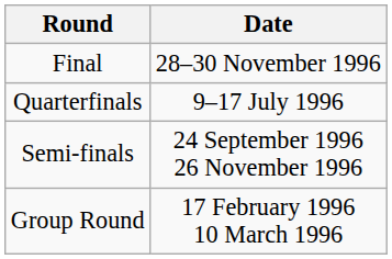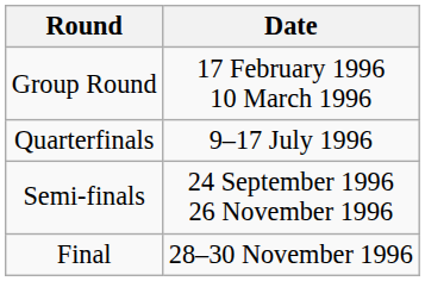 <table class="wikitable" style="text-align: center">
 <tr>
 <th>Round</th>
 <th>Date</th>
 </tr>
 <tr>
-<td>Final</td>
-<td>28–30 November 1996</td>
+<td>Group Round</td>
+<td>17 February 1996<br>10 March 1996</td>
 </tr>
 <tr>
 <td>Quarterfinals</td>
 <td>9–17 July 1996</td>
 </tr>
 <tr>
 <td>Semi-finals</td>
 <td>24 September 1996<br>26 November 1996</td>
 </tr>
 <tr>
-<td>Group Round</td>
-<td>17 February 1996<br>10 March 1996</td>
+<td>Final</td>
+<td>28–30 November 1996</td>
 </tr>
 </table>
